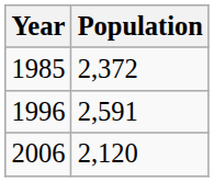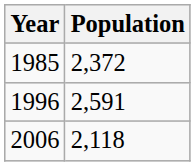 <table class="wikitable">
 <tr>
 <th>Year</th>
 <th>Population</th>
 </tr>
 <tr>
 <td>1985</td>
 <td>2,372</td>
 </tr>
 <tr>
 <td>1996</td>
 <td>2,591</td>
 </tr>
 <tr>
 <td>2006</td>
-<td>2,120</td>
+<td>2,118</td>
 </tr>
 </table>
